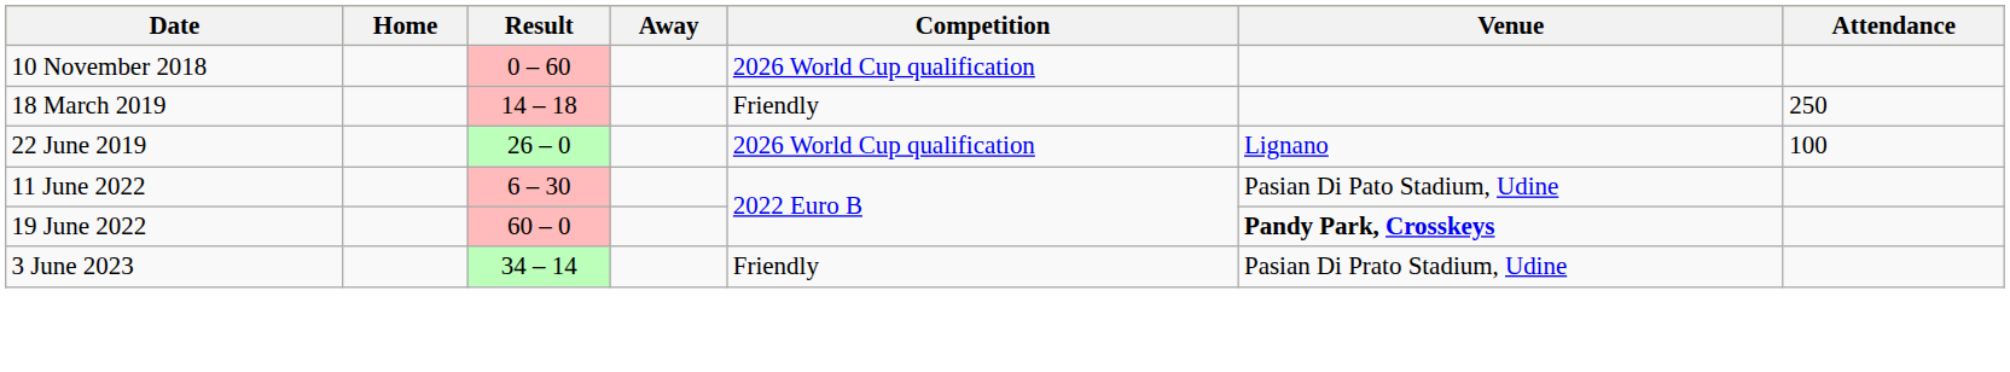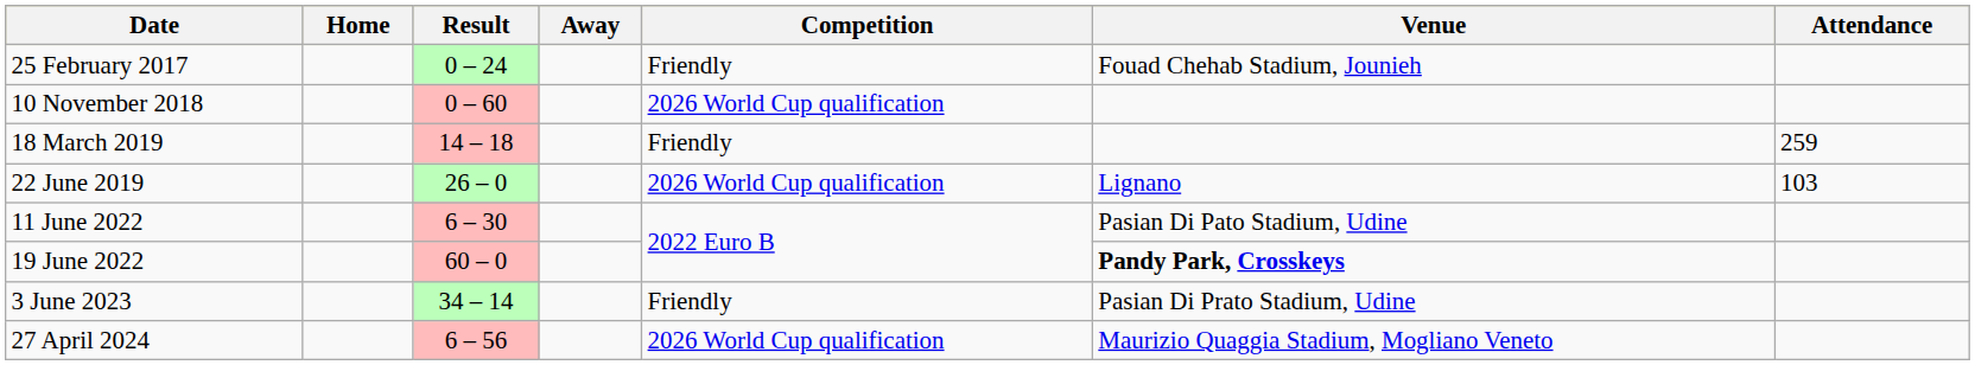 <table class="wikitable" width=100%>
 <tr bgcolor=#bdb76b>
 <th>Date</th>
 <th>Home</th>
 <th>Result</th>
 <th>Away</th>
 <th>Competition</th>
 <th>Venue</th>
 <th>Attendance</th>
+</tr>
+<tr>
+<td>25 February 2017</td>
+<td></td>
+<td style="text-align: center; background: #BBFFBB;">0 – 24</td>
+<td></td>
+<td>Friendly</td>
+<td>Fouad Chehab Stadium, <a href='#'>Jounieh</a></td>
+<td></td>
 </tr>
 <tr>
 <td>10 November 2018</td>
 <td></td>
 <td style="text-align: center; background: #FFBBBB;">0 – 60</td>
 <td></td>
 <td><a href='#'>2026 World Cup qualification</a></td>
 <td></td>
 <td></td>
 </tr>
 <tr>
 <td>18 March 2019</td>
 <td></td>
 <td style="text-align: center; background: #FFBBBB;">14 – 18</td>
 <td></td>
 <td>Friendly</td>
 <td></td>
-<td>250</td>
+<td>259</td>
 </tr>
 <tr>
 <td>22 June 2019</td>
 <td></td>
 <td style="text-align: center; background: #BBFFBB;">26 – 0</td>
 <td></td>
 <td><a href='#'>2026 World Cup qualification</a></td>
 <td><a href='#'>Lignano</a></td>
-<td>100</td>
+<td>103</td>
 </tr>
 <tr>
 <td>11 June 2022</td>
 <td></td>
 <td style="text-align: center; background: #FFBBBB;">6 – 30</td>
 <td></td>
 <td rowspan="2"><a href='#'>2022 Euro B</a></td>
 <td>Pasian Di Pato Stadium, <a href='#'>Udine</a></td>
 <td></td>
 </tr>
 <tr>
 <td>19 June 2022</td>
 <td></td>
 <td style="text-align: center; background: #FFBBBB;">60 – 0</td>
 <td></td>
 <td><strong>Pandy Park, <a href='#'>Crosskeys</a></strong></td>
 <td></td>
 </tr>
 <tr>
 <td>3 June 2023</td>
 <td></td>
 <td style="text-align: center; background: #BBFFBB;">34 – 14</td>
 <td></td>
 <td>Friendly</td>
 <td>Pasian Di Prato Stadium, <a href='#'>Udine</a></td>
 <td></td>
 </tr>
+<tr>
+<td>27 April 2024</td>
+<td></td>
+<td style="text-align: center; background: #FFBBBB;">6 – 56</td>
+<td></td>
+<td><a href='#'>2026 World Cup qualification</a></td>
+<td><a href='#'>Maurizio Quaggia Stadium</a>, <a href='#'>Mogliano Veneto</a></td>
+<td></td>
+</tr>
 </table>
